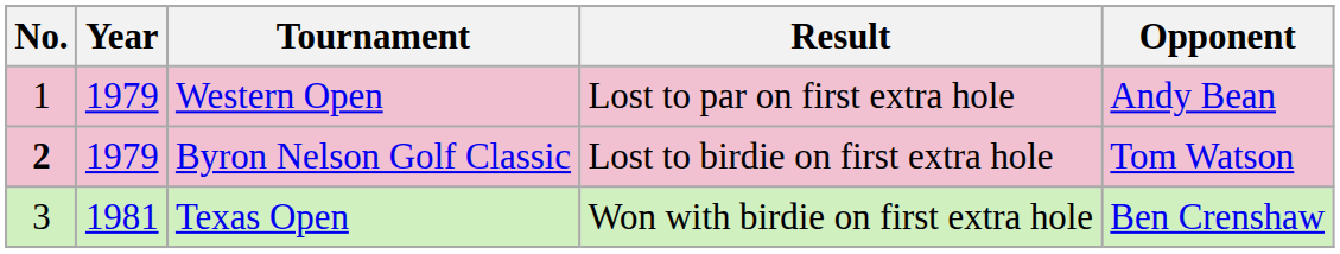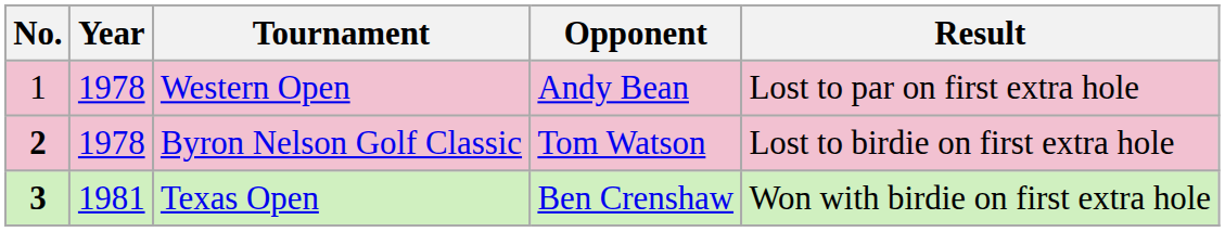 <table class="wikitable" style="font-size:95%;">
 <tr>
 <th>No.</th>
 <th>Year</th>
 <th>Tournament</th>
+<th>Opponent</th>
 <th>Result</th>
-<th>Opponent</th>
 </tr>
 <tr style="background:#F2C1D1;">
 <td align=center>1</td>
-<td><a href='#'>1979</a></td>
+<td><a href='#'>1978</a></td>
 <td><a href='#'>Western Open</a></td>
+<td> <a href='#'>Andy Bean</a></td>
 <td>Lost to par on first extra hole</td>
-<td> <a href='#'>Andy Bean</a></td>
 </tr>
 <tr style="background:#F2C1D1;">
 <td align=center><strong>2</strong></td>
-<td><a href='#'>1979</a></td>
+<td><a href='#'>1978</a></td>
 <td><a href='#'>Byron Nelson Golf Classic</a></td>
+<td> <a href='#'>Tom Watson</a></td>
 <td>Lost to birdie on first extra hole</td>
-<td> <a href='#'>Tom Watson</a></td>
 </tr>
 <tr style="background:#D0F0C0;">
-<td align=center>3</td>
+<td align=center><strong>3</strong></td>
 <td><a href='#'>1981</a></td>
 <td><a href='#'>Texas Open</a></td>
+<td> <a href='#'>Ben Crenshaw</a></td>
 <td>Won with birdie on first extra hole</td>
-<td> <a href='#'>Ben Crenshaw</a></td>
 </tr>
 </table>
